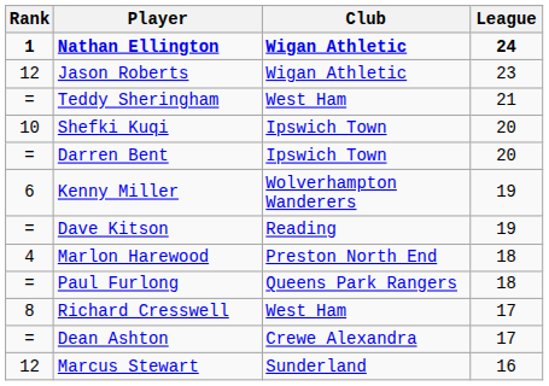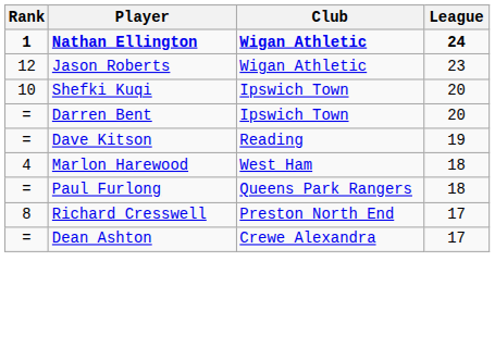 <table class="wikitable" style="text-align: center;">
 <tr>
 <th width=20>Rank</th>
 <th width=155>Player</th>
 <th width=155>Club</th>
 <th width=50>League</th>
 </tr>
 <tr>
 <td><strong>1</strong></td>
 <td align=left><strong> <a href='#'>Nathan Ellington</a> </strong></td>
 <td align=left><strong> <a href='#'>Wigan Athletic</a> </strong></td>
 <td><strong>24</strong></td>
 </tr>
 <tr>
 <td>12</td>
 <td align=left><a href='#'>Jason Roberts</a></td>
 <td align=left><a href='#'>Wigan Athletic</a></td>
 <td>23</td>
 </tr>
 <tr>
-<td>=</td>
-<td align=left><a href='#'>Teddy Sheringham</a></td>
-<td align=left><a href='#'>West Ham</a></td>
-<td>21</td>
-</tr>
-<tr>
 <td>10</td>
 <td align=left><a href='#'>Shefki Kuqi</a></td>
 <td align=left><a href='#'>Ipswich Town</a></td>
 <td>20</td>
 </tr>
 <tr>
 <td>=</td>
 <td align=left><a href='#'>Darren Bent</a></td>
 <td align=left><a href='#'>Ipswich Town</a></td>
 <td>20</td>
 </tr>
 <tr>
-<td>6</td>
-<td align=left><a href='#'>Kenny Miller</a></td>
-<td align=left><a href='#'>Wolverhampton Wanderers</a></td>
-<td>19</td>
-</tr>
-<tr>
 <td>=</td>
 <td align=left><a href='#'>Dave Kitson</a></td>
 <td align=left><a href='#'>Reading</a></td>
 <td>19</td>
 </tr>
 <tr>
 <td>4</td>
 <td align=left><a href='#'>Marlon Harewood</a></td>
-<td align=left><a href='#'>Preston North End</a></td>
+<td align=left><a href='#'>West Ham</a></td>
 <td>18</td>
 </tr>
 <tr>
 <td>=</td>
 <td align=left><a href='#'>Paul Furlong</a></td>
 <td align=left><a href='#'>Queens Park Rangers</a></td>
 <td>18</td>
 </tr>
 <tr>
 <td>8</td>
 <td align=left><a href='#'>Richard Cresswell</a></td>
-<td align=left><a href='#'>West Ham</a></td>
+<td align=left><a href='#'>Preston North End</a></td>
 <td>17</td>
 </tr>
 <tr>
 <td>=</td>
 <td align=left><a href='#'>Dean Ashton</a></td>
 <td align=left><a href='#'>Crewe Alexandra</a></td>
 <td>17</td>
 </tr>
-<tr>
-<td>12</td>
-<td align=left><a href='#'>Marcus Stewart</a></td>
-<td align=left><a href='#'>Sunderland</a></td>
-<td>16</td>
-</tr>
 </table>
